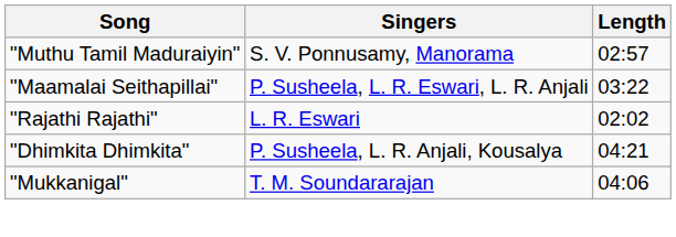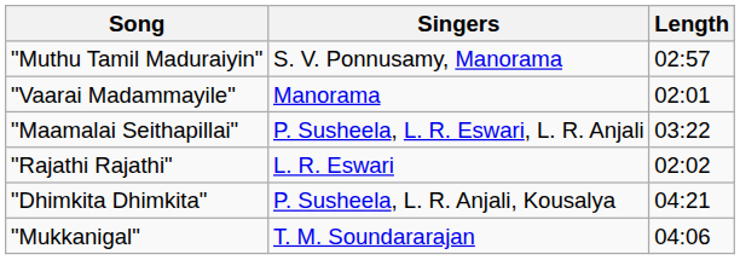 <table class="wikitable" style="font-size:95%;">
 <tr>
 <th>Song</th>
 <th>Singers</th>
 <th>Length</th>
 </tr>
 <tr>
 <td>"Muthu Tamil Maduraiyin"</td>
 <td>S. V. Ponnusamy, <a href='#'>Manorama</a></td>
 <td>02:57</td>
+</tr>
+<tr>
+<td>"Vaarai Madammayile"</td>
+<td><a href='#'>Manorama</a></td>
+<td>02:01</td>
 </tr>
 <tr>
 <td>"Maamalai Seithapillai"</td>
 <td><a href='#'>P. Susheela</a>, <a href='#'>L. R. Eswari</a>, L. R. Anjali</td>
 <td>03:22</td>
 </tr>
 <tr>
 <td>"Rajathi Rajathi"</td>
 <td><a href='#'>L. R. Eswari</a></td>
 <td>02:02</td>
 </tr>
 <tr>
 <td>"Dhimkita Dhimkita"</td>
 <td><a href='#'>P. Susheela</a>, L. R. Anjali, Kousalya</td>
 <td>04:21</td>
 </tr>
 <tr>
 <td>"Mukkanigal"</td>
 <td><a href='#'>T. M. Soundararajan</a></td>
 <td>04:06</td>
 </tr>
 </table>
